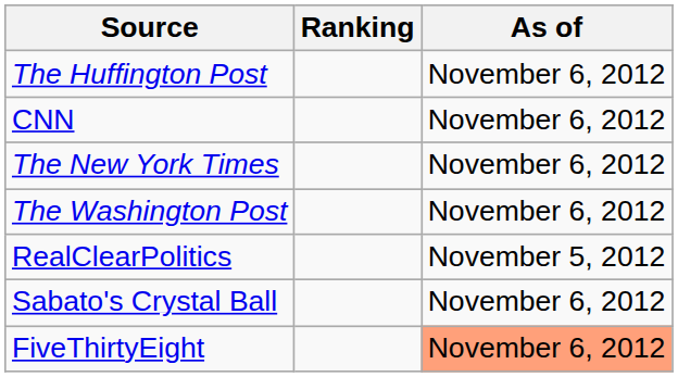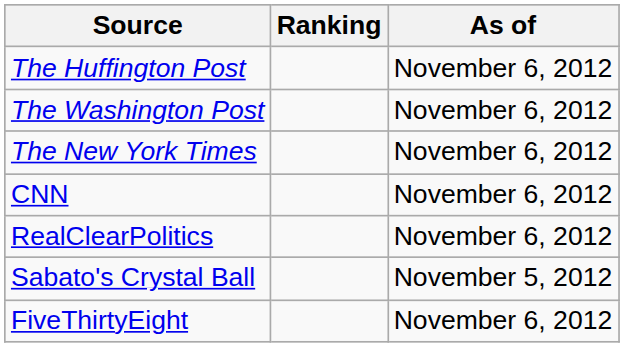 <table class="wikitable" style="text-align:center">
 <tr>
 <th>Source</th>
 <th>Ranking</th>
 <th>As of</th>
 </tr>
 <tr>
 <td align="left"><em><a href='#'>The Huffington Post</a></em></td>
 <td></td>
 <td>November 6, 2012</td>
 </tr>
 <tr>
-<td align="left"><a href='#'>CNN</a></td>
+<td align="left"><em><a href='#'>The Washington Post</a><strong></td>
 <td></td>
 <td>November 6, 2012</td>
 </tr>
 <tr>
 <td align=left><em><a href='#'>The New York Times</a></em></td>
 <td></td>
 <td>November 6, 2012</td>
 </tr>
 <tr>
-<td align="left"><em><a href='#'>The Washington Post</a><strong></td>
+<td align="left"><a href='#'>CNN</a></td>
 <td></td>
 <td>November 6, 2012</td>
 </tr>
 <tr>
 <td align="left"><a href='#'>RealClearPolitics</a></td>
 <td></td>
-<td>November 5, 2012</td>
+<td>November 6, 2012</td>
 </tr>
 <tr>
 <td align="left"></em><a href='#'>Sabato's Crystal Ball</a><em></td>
 <td></td>
-<td>November 6, 2012</td>
+<td>November 5, 2012</td>
 </tr>
 <tr>
 <td align="left"><a href='#'>FiveThirtyEight</a></td>
 <td></td>
-<td style="background: lightsalmon;">November 6, 2012</td>
+<td>November 6, 2012</td>
 </tr>
 </table>
